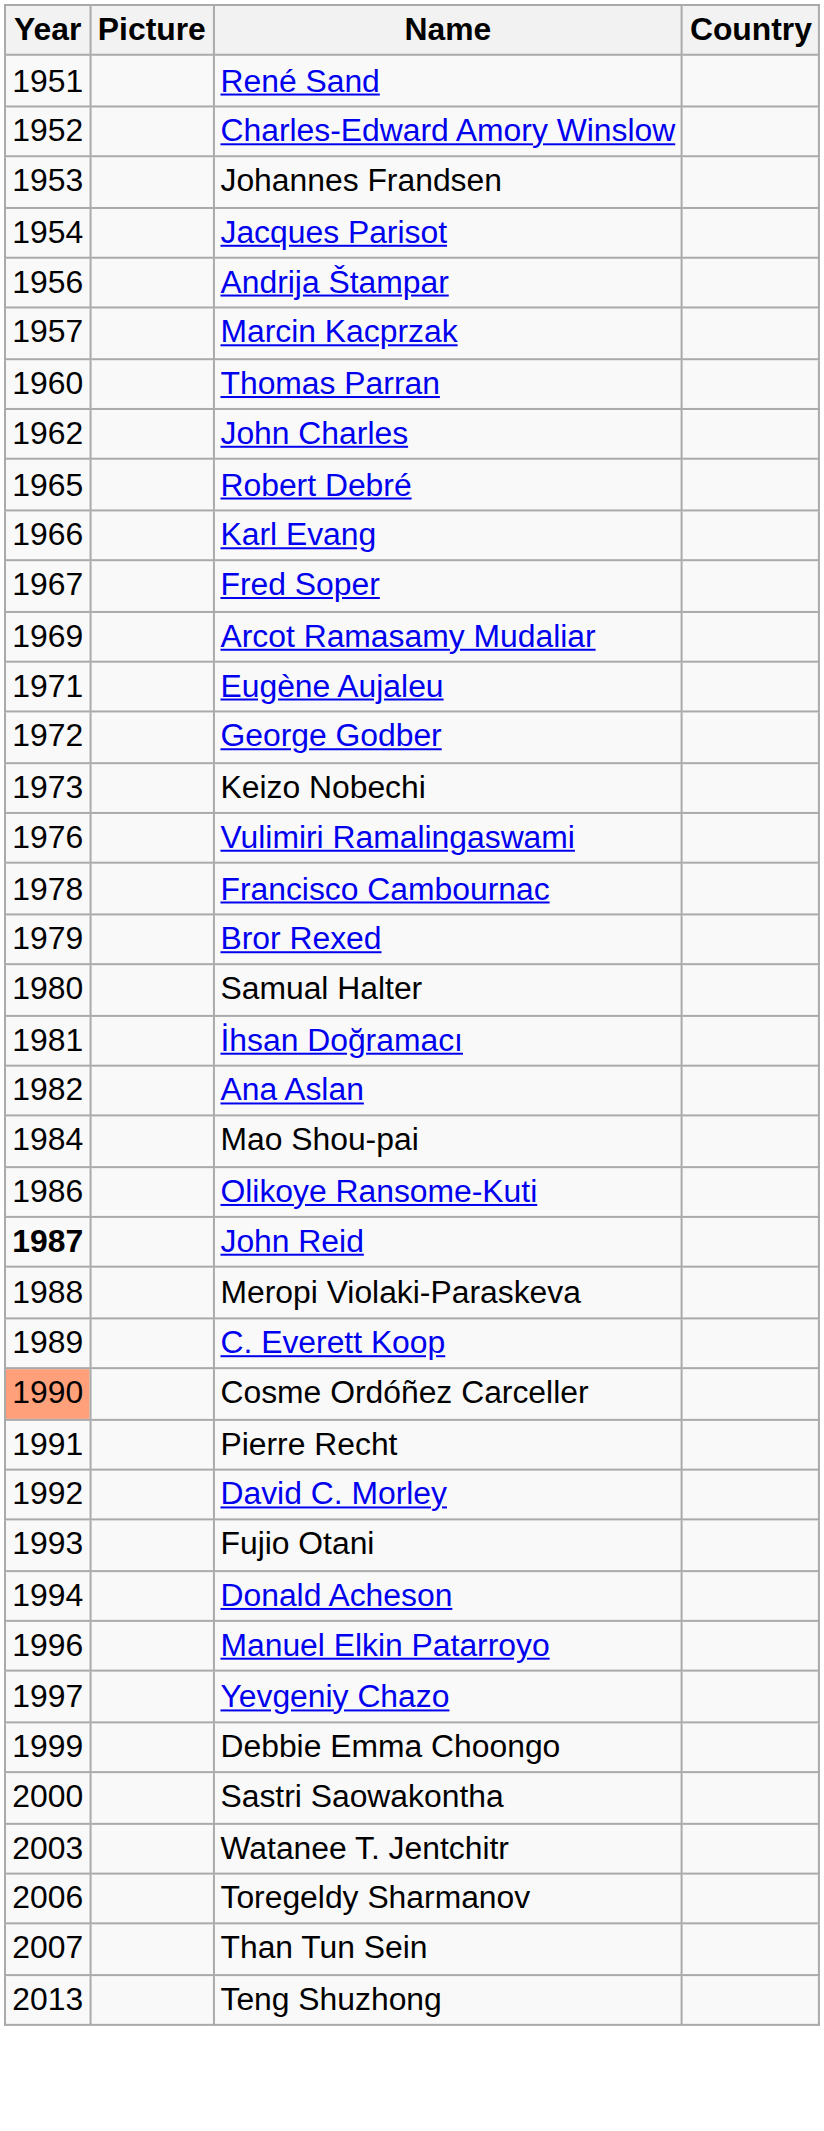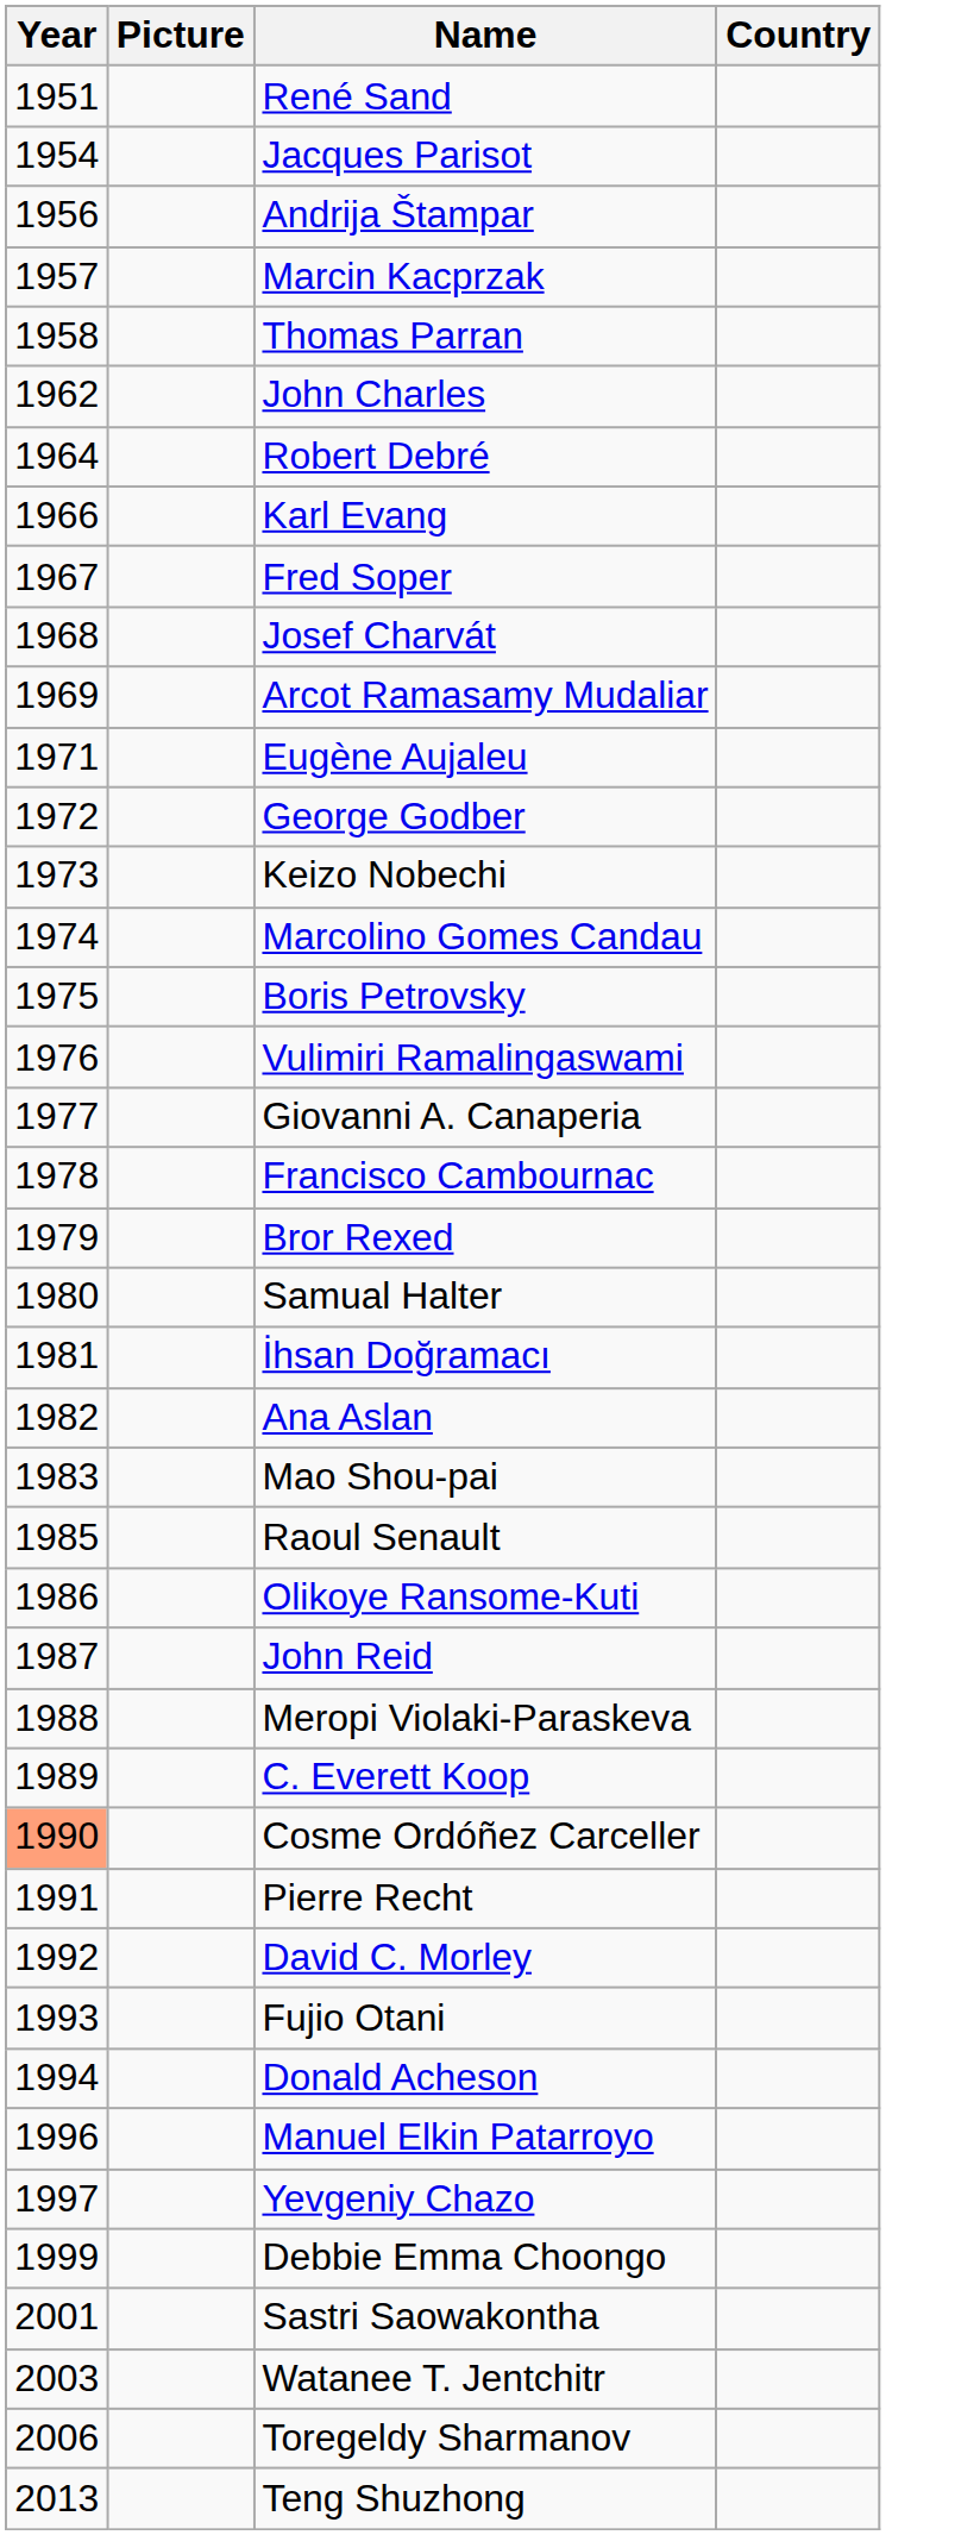 <table class="wikitable sortable">
 <tr>
 <th>Year</th>
 <th>Picture</th>
 <th>Name</th>
 <th>Country</th>
 </tr>
 <tr>
 <td>1951</td>
 <td></td>
 <td><a href='#'>René Sand</a></td>
-<td></td>
-</tr>
-<tr>
-<td>1952</td>
-<td></td>
-<td><a href='#'>Charles-Edward Amory Winslow</a></td>
-<td></td>
-</tr>
-<tr>
-<td>1953</td>
-<td></td>
-<td>Johannes Frandsen</td>
 <td></td>
 </tr>
 <tr>
 <td>1954</td>
 <td></td>
 <td><a href='#'>Jacques Parisot</a></td>
 <td></td>
 </tr>
 <tr>
 <td>1956</td>
 <td></td>
 <td><a href='#'>Andrija Štampar</a></td>
 <td></td>
 </tr>
 <tr>
 <td>1957</td>
 <td></td>
 <td><a href='#'>Marcin Kacprzak</a></td>
 <td></td>
 </tr>
 <tr>
-<td>1960</td>
+<td>1958</td>
 <td></td>
 <td><a href='#'>Thomas Parran</a></td>
 <td></td>
 </tr>
 <tr>
 <td>1962</td>
 <td></td>
 <td><a href='#'>John Charles</a></td>
 <td></td>
 </tr>
 <tr>
-<td>1965</td>
+<td>1964</td>
 <td></td>
 <td><a href='#'>Robert Debré</a></td>
 <td></td>
 </tr>
 <tr>
 <td>1966</td>
 <td></td>
 <td><a href='#'>Karl Evang</a></td>
 <td></td>
 </tr>
 <tr>
 <td>1967</td>
 <td></td>
 <td><a href='#'>Fred Soper</a></td>
+<td></td>
+</tr>
+<tr>
+<td>1968</td>
+<td></td>
+<td><a href='#'>Josef Charvát</a></td>
 <td></td>
 </tr>
 <tr>
 <td>1969</td>
 <td></td>
 <td><a href='#'>Arcot Ramasamy Mudaliar</a></td>
 <td></td>
 </tr>
 <tr>
 <td>1971</td>
 <td></td>
 <td><a href='#'>Eugène Aujaleu</a></td>
 <td></td>
 </tr>
 <tr>
 <td>1972</td>
 <td></td>
 <td><a href='#'>George Godber</a></td>
 <td></td>
 </tr>
 <tr>
 <td>1973</td>
 <td></td>
 <td>Keizo Nobechi</td>
 <td></td>
 </tr>
 <tr>
+<td>1974</td>
+<td></td>
+<td><a href='#'>Marcolino Gomes Candau</a></td>
+<td></td>
+</tr>
+<tr>
+<td>1975</td>
+<td></td>
+<td><a href='#'>Boris Petrovsky</a></td>
+<td></td>
+</tr>
+<tr>
 <td>1976</td>
 <td></td>
 <td><a href='#'>Vulimiri Ramalingaswami</a></td>
+<td></td>
+</tr>
+<tr>
+<td>1977</td>
+<td></td>
+<td>Giovanni A. Canaperia</td>
 <td></td>
 </tr>
 <tr>
 <td>1978</td>
 <td></td>
 <td><a href='#'>Francisco Cambournac</a></td>
 <td></td>
 </tr>
 <tr>
 <td>1979</td>
 <td></td>
 <td><a href='#'>Bror Rexed</a></td>
 <td></td>
 </tr>
 <tr>
 <td>1980</td>
 <td></td>
 <td>Samual Halter</td>
 <td></td>
 </tr>
 <tr>
 <td>1981</td>
 <td></td>
 <td><a href='#'>İhsan Doğramacı</a></td>
 <td></td>
 </tr>
 <tr>
 <td>1982</td>
 <td></td>
 <td><a href='#'>Ana Aslan</a></td>
 <td></td>
 </tr>
 <tr>
-<td>1984</td>
+<td>1983</td>
 <td></td>
 <td>Mao Shou-pai</td>
+<td></td>
+</tr>
+<tr>
+<td>1985</td>
+<td></td>
+<td>Raoul Senault</td>
 <td></td>
 </tr>
 <tr>
 <td>1986</td>
 <td></td>
 <td><a href='#'>Olikoye Ransome-Kuti</a></td>
 <td></td>
 </tr>
 <tr>
-<td><strong>1987</strong></td>
+<td>1987</td>
 <td></td>
 <td><a href='#'>John Reid</a></td>
 <td></td>
 </tr>
 <tr>
 <td>1988</td>
 <td></td>
 <td>Meropi Violaki-Paraskeva</td>
 <td></td>
 </tr>
 <tr>
 <td>1989</td>
 <td></td>
 <td><a href='#'>C. Everett Koop</a></td>
 <td></td>
 </tr>
 <tr>
 <td style="background: lightsalmon;">1990</td>
 <td></td>
 <td>Cosme Ordóñez Carceller</td>
 <td></td>
 </tr>
 <tr>
 <td>1991</td>
 <td></td>
 <td>Pierre Recht</td>
 <td></td>
 </tr>
 <tr>
 <td>1992</td>
 <td></td>
 <td><a href='#'>David C. Morley</a></td>
 <td></td>
 </tr>
 <tr>
 <td>1993</td>
 <td></td>
 <td>Fujio Otani</td>
 <td></td>
 </tr>
 <tr>
 <td>1994</td>
 <td></td>
 <td><a href='#'>Donald Acheson</a></td>
 <td></td>
 </tr>
 <tr>
 <td>1996</td>
 <td></td>
 <td><a href='#'>Manuel Elkin Patarroyo</a></td>
 <td></td>
 </tr>
 <tr>
 <td>1997</td>
 <td></td>
 <td><a href='#'>Yevgeniy Chazo</a></td>
 <td></td>
 </tr>
 <tr>
 <td>1999</td>
 <td></td>
 <td>Debbie Emma Choongo</td>
 <td></td>
 </tr>
 <tr>
-<td>2000</td>
+<td>2001</td>
 <td></td>
 <td>Sastri Saowakontha</td>
 <td></td>
 </tr>
 <tr>
 <td>2003</td>
 <td></td>
 <td>Watanee T. Jentchitr</td>
 <td></td>
 </tr>
 <tr>
 <td>2006</td>
 <td></td>
 <td>Toregeldy Sharmanov</td>
 <td></td>
 </tr>
 <tr>
-<td>2007</td>
-<td></td>
-<td>Than Tun Sein</td>
-<td></td>
-</tr>
-<tr>
 <td>2013</td>
 <td></td>
 <td>Teng Shuzhong</td>
 <td></td>
 </tr>
 </table>
